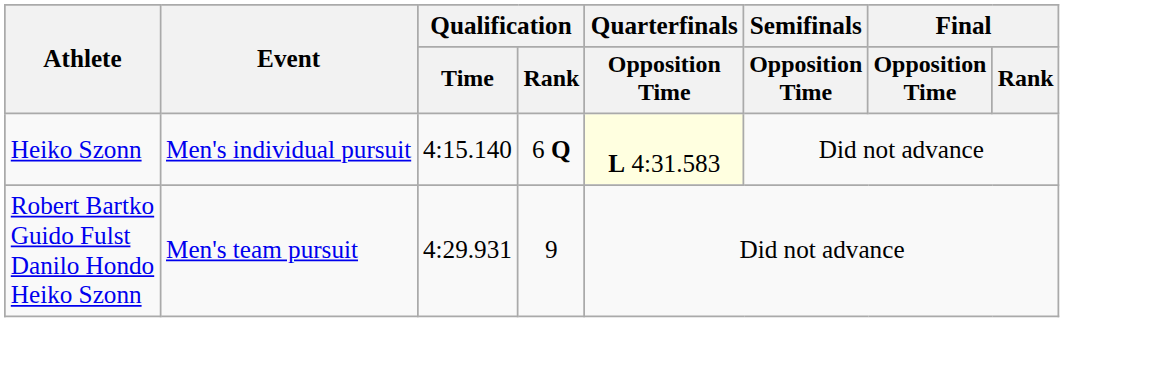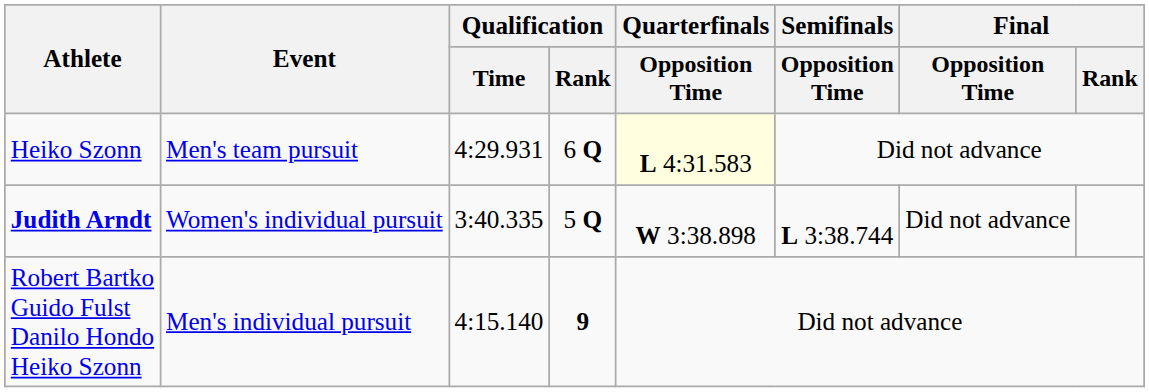 <table class="wikitable" style="font-size:90%">
 <tr>
 <th rowspan=2>Athlete</th>
 <th rowspan=2>Event</th>
 <th colspan=2>Qualification</th>
 <th>Quarterfinals</th>
 <th>Semifinals</th>
 <th colspan=2>Final</th>
 </tr>
 <tr style="font-size:95%">
 <th>Time</th>
 <th>Rank</th>
 <th>Opposition<br>Time</th>
 <th>Opposition<br>Time</th>
 <th>Opposition<br>Time</th>
 <th>Rank</th>
 </tr>
 <tr align=center>
 <td align=left><a href='#'>Heiko Szonn</a></td>
-<td align=left><a href='#'>Men's individual pursuit</a></td>
-<td>4:15.140</td>
+<td align=left><a href='#'>Men's team pursuit</a></td>
+<td>4:29.931</td>
 <td>6 <strong>Q</strong></td>
 <td style="background: lightyellow;"><br><strong>L</strong> 4:31.583</td>
 <td colspan=3>Did not advance</td>
 </tr>
 <tr align=center>
+<td align=left><strong><a href='#'>Judith Arndt</a></strong></td>
+<td align=left><a href='#'>Women's individual pursuit</a></td>
+<td>3:40.335</td>
+<td>5 <strong>Q</strong></td>
+<td><br><strong>W</strong> 3:38.898</td>
+<td><br><strong>L</strong> 3:38.744</td>
+<td>Did not advance</td>
+<td></td>
+</tr>
+<tr align=center>
 <td align=left><a href='#'>Robert Bartko</a><br><a href='#'>Guido Fulst</a><br><a href='#'>Danilo Hondo</a><br><a href='#'>Heiko Szonn</a></td>
-<td align=left><a href='#'>Men's team pursuit</a></td>
-<td>4:29.931</td>
-<td>9</td>
+<td align=left><a href='#'>Men's individual pursuit</a></td>
+<td>4:15.140</td>
+<td><strong>9</strong></td>
 <td colspan=4>Did not advance</td>
 </tr>
 </table>
